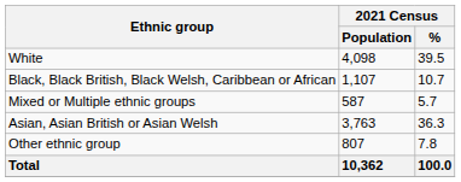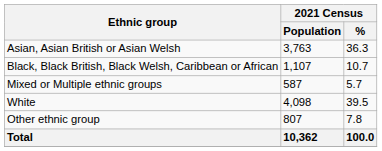 <table class="wikitable">
 <tr>
 <th rowspan="2">Ethnic group</th>
 <th colspan="2">2021 Census</th>
 </tr>
 <tr>
 <th>Population</th>
 <th>%</th>
 </tr>
 <tr>
-<td>White</td>
-<td>4,098</td>
-<td>39.5</td>
+<td>Asian, Asian British or Asian Welsh</td>
+<td>3,763</td>
+<td>36.3</td>
 </tr>
 <tr>
 <td>Black, Black British, Black Welsh, Caribbean or African</td>
 <td>1,107</td>
 <td>10.7</td>
 </tr>
 <tr>
 <td>Mixed or Multiple ethnic groups</td>
 <td>587</td>
 <td>5.7</td>
 </tr>
 <tr>
-<td>Asian, Asian British or Asian Welsh</td>
-<td>3,763</td>
-<td>36.3</td>
+<td>White</td>
+<td>4,098</td>
+<td>39.5</td>
 </tr>
 <tr>
 <td>Other ethnic group</td>
 <td>807</td>
 <td>7.8</td>
 </tr>
 <tr>
 <th style="text-align:left">Total</th>
 <th style="text-align:left">10,362</th>
 <th style="text-align:left">100.0</th>
 </tr>
 <tr>
 </tr>
 </table>
